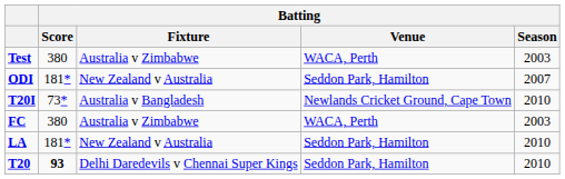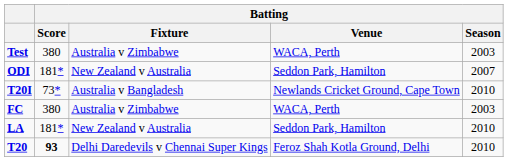 <table class=wikitable style="font-size:100%">
 <tr>
 <th rowspan="1"></th>
 <th colspan="4" rowspan="1">Batting</th>
 </tr>
 <tr>
 <th></th>
 <th>Score</th>
 <th>Fixture</th>
 <th>Venue</th>
 <th>Season</th>
 </tr>
 <tr>
 <td><strong><a href='#'>Test</a></strong></td>
 <td align="center">380</td>
 <td><a href='#'>Australia</a> v <a href='#'>Zimbabwe</a></td>
 <td><a href='#'>WACA, Perth</a></td>
 <td align="center">2003</td>
 </tr>
 <tr>
 <td><strong><a href='#'>ODI</a></strong></td>
 <td align="center">181<a href='#'>*</a></td>
 <td><a href='#'>New Zealand</a> v <a href='#'>Australia</a></td>
 <td><a href='#'>Seddon Park, Hamilton</a></td>
 <td align="center">2007</td>
 </tr>
 <tr>
 <td><strong><a href='#'>T20I</a></strong></td>
 <td align="center">73<a href='#'>*</a></td>
 <td><a href='#'>Australia</a> v <a href='#'>Bangladesh</a></td>
 <td><a href='#'>Newlands Cricket Ground, Cape Town</a></td>
 <td align="center">2010</td>
 </tr>
 <tr>
 <td><strong><a href='#'>FC</a></strong></td>
 <td align="center">380</td>
 <td><a href='#'>Australia</a> v <a href='#'>Zimbabwe</a></td>
 <td><a href='#'>WACA, Perth</a></td>
 <td align="center">2003</td>
 </tr>
 <tr>
 <td><strong><a href='#'>LA</a></strong></td>
 <td align="center">181<a href='#'>*</a></td>
 <td><a href='#'>New Zealand</a> v <a href='#'>Australia</a></td>
 <td><a href='#'>Seddon Park, Hamilton</a></td>
 <td align="center">2010</td>
 </tr>
 <tr>
 <td><strong><a href='#'>T20</a></strong></td>
 <td align="center"><strong>93</strong></td>
 <td><a href='#'>Delhi Daredevils</a> v <a href='#'>Chennai Super Kings</a></td>
-<td><a href='#'>Seddon Park, Hamilton</a></td>
+<td><a href='#'>Feroz Shah Kotla Ground, Delhi</a></td>
 <td align="center">2010</td>
 </tr>
 </table>
